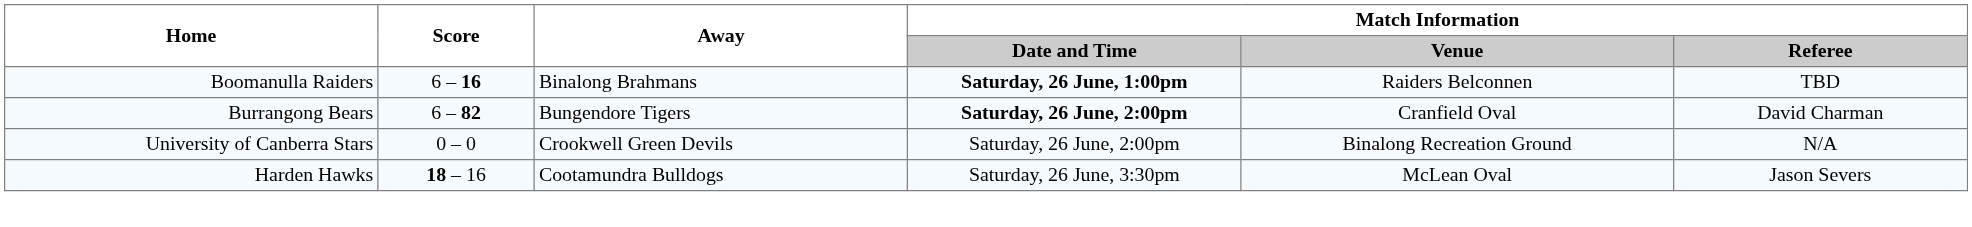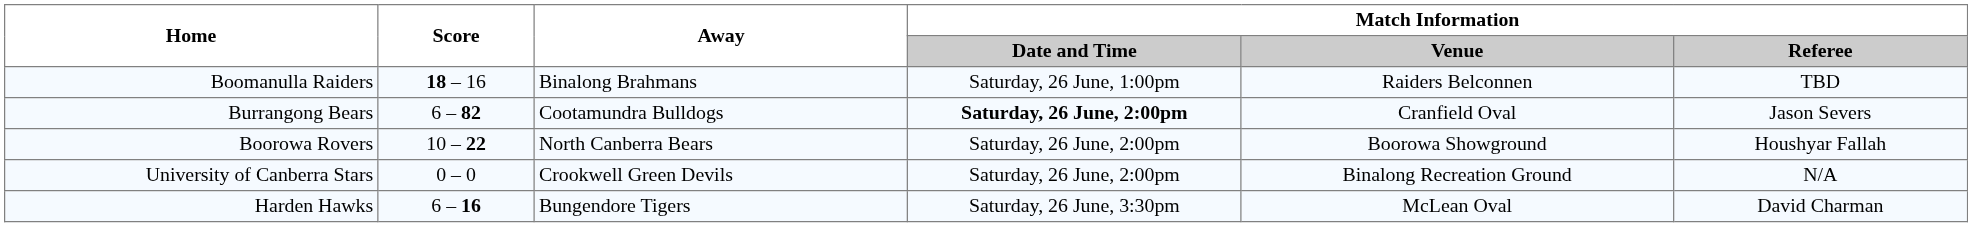 <table width="100%" cellspacing="0" cellpadding="3" border="1" style="border-collapse:collapse;  text-align:center;">
 <tr>
 <th rowspan="2" width="19%">Home</th>
 <th rowspan="2" width="8%">Score</th>
 <th rowspan="2" width="19%">Away</th>
 <th colspan="3">Match Information</th>
 </tr>
 <tr bgcolor="#CCCCCC">
 <th width="17%">Date and Time</th>
 <th width="22%">Venue</th>
 <th width="50%">Referee</th>
 </tr>
 <tr style="text-align:center; background:#f5faff;">
 <td align="right">Boomanulla Raiders </td>
-<td>6 – <strong>16</strong></td>
+<td><strong>18</strong> – 16</td>
 <td align="left"> Binalong Brahmans</td>
-<td><strong>Saturday, 26 June, 1:00pm</strong></td>
+<td>Saturday, 26 June, 1:00pm</td>
 <td>Raiders Belconnen</td>
 <td>TBD</td>
 </tr>
 <tr style="text-align:center; background:#f5faff;">
 <td align="right">Burrangong Bears </td>
 <td>6 – <strong>82</strong></td>
-<td align="left"> Bungendore Tigers</td>
+<td align="left"> Cootamundra Bulldogs</td>
 <td><strong>Saturday, 26 June, 2:00pm</strong></td>
 <td>Cranfield Oval</td>
-<td>David Charman</td>
+<td>Jason Severs</td>
+</tr>
+<tr style="text-align:center; background:#f5faff;">
+<td align="right">Boorowa Rovers </td>
+<td>10 – <strong>22</strong></td>
+<td align="left"> North Canberra Bears</td>
+<td>Saturday, 26 June, 2:00pm</td>
+<td>Boorowa Showground</td>
+<td>Houshyar Fallah</td>
 </tr>
 <tr style="text-align:center; background:#f5faff;">
 <td align="right">University of Canberra Stars </td>
 <td>0 – 0</td>
 <td align="left"> Crookwell Green Devils</td>
 <td>Saturday, 26 June, 2:00pm</td>
 <td>Binalong Recreation Ground</td>
 <td>N/A</td>
 </tr>
 <tr style="text-align:center; background:#f5faff;">
 <td align="right">Harden Hawks </td>
-<td><strong>18</strong> – 16</td>
-<td align="left"> Cootamundra Bulldogs</td>
+<td>6 – <strong>16</strong></td>
+<td align="left"> Bungendore Tigers</td>
 <td>Saturday, 26 June, 3:30pm</td>
 <td>McLean Oval</td>
-<td>Jason Severs</td>
+<td>David Charman</td>
 </tr>
 </table>
